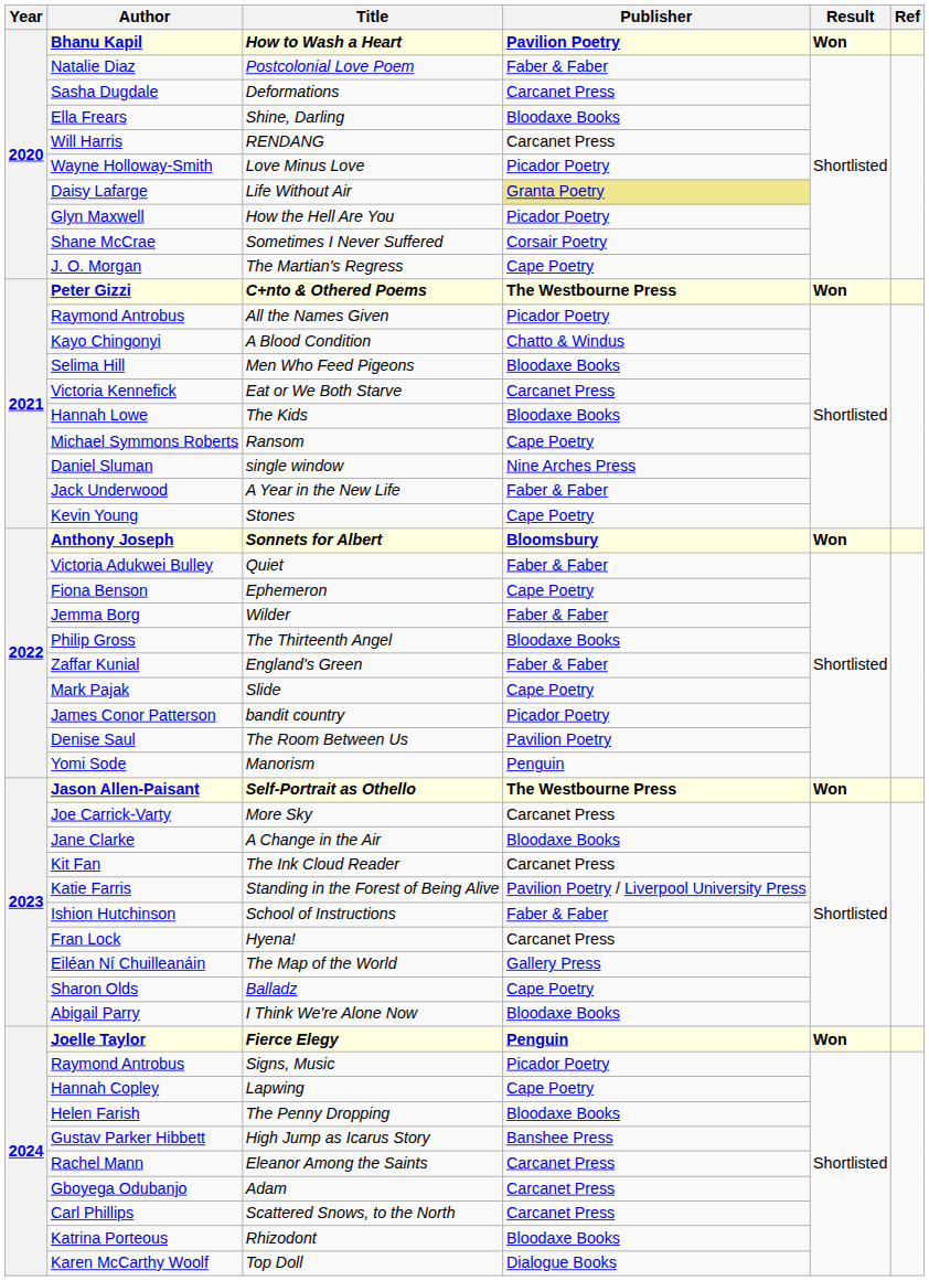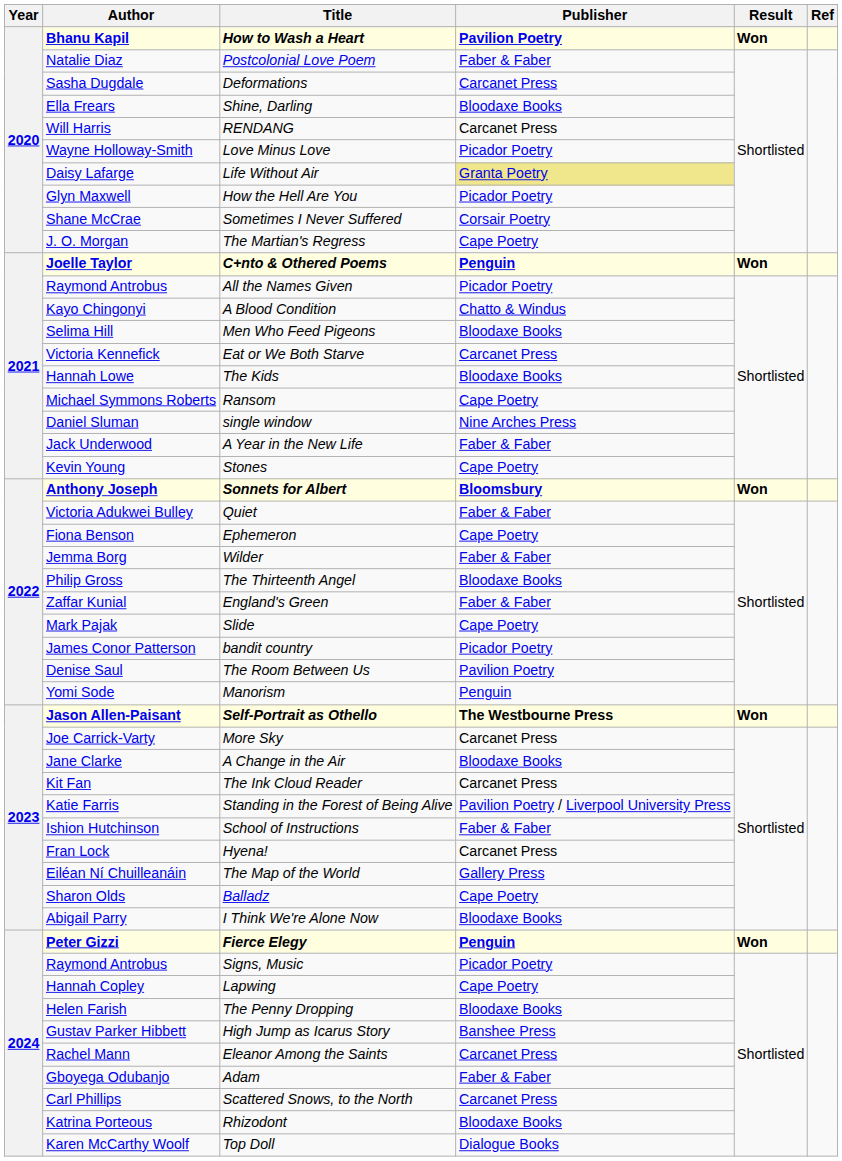 <table class="wikitable sortable">
 <tr>
 <th>Year</th>
 <th>Author</th>
 <th>Title</th>
 <th>Publisher</th>
 <th>Result</th>
 <th>Ref</th>
 </tr>
 <tr style="background-color:lightyellow;">
 <th rowspan="10"><a href='#'>2020</a></th>
 <td><strong><a href='#'>Bhanu Kapil</a></strong></td>
 <td><strong><em>How to Wash a Heart</em></strong></td>
 <td><a href='#'><strong>Pavilion Poetry</strong></a></td>
 <td><strong>Won</strong></td>
 <td></td>
 </tr>
 <tr>
 <td><a href='#'>Natalie Diaz</a></td>
 <td><em><a href='#'>Postcolonial Love Poem</a></em></td>
 <td><a href='#'>Faber & Faber</a></td>
 <td rowspan="9">Shortlisted</td>
 <td rowspan="9"></td>
 </tr>
 <tr>
 <td><a href='#'>Sasha Dugdale</a></td>
 <td><em>Deformations</em></td>
 <td><a href='#'>Carcanet Press</a></td>
 </tr>
 <tr>
 <td><a href='#'>Ella Frears</a></td>
 <td><em>Shine, Darling</em></td>
 <td><a href='#'>Bloodaxe Books</a></td>
 </tr>
 <tr>
 <td><a href='#'>Will Harris</a></td>
 <td><em>RENDANG</em></td>
 <td>Carcanet Press</td>
 </tr>
 <tr>
 <td><a href='#'>Wayne Holloway-Smith</a></td>
 <td><em>Love Minus Love</em></td>
 <td><a href='#'>Picador Poetry</a></td>
 </tr>
 <tr>
 <td><a href='#'>Daisy Lafarge</a></td>
 <td><em>Life Without Air</em></td>
 <td style="background: khaki;"><a href='#'>Granta Poetry</a></td>
 </tr>
 <tr>
 <td><a href='#'>Glyn Maxwell</a></td>
 <td><em>How the Hell Are You</em></td>
 <td><a href='#'>Picador Poetry</a></td>
 </tr>
 <tr>
 <td><a href='#'>Shane McCrae</a></td>
 <td><em>Sometimes I Never Suffered</em></td>
 <td><a href='#'>Corsair Poetry</a></td>
 </tr>
 <tr>
 <td><a href='#'>J. O. Morgan</a></td>
 <td><em>The Martian's Regress</em></td>
 <td><a href='#'>Cape Poetry</a></td>
 </tr>
 <tr style="background-color:lightyellow;">
 <th rowspan="10"><a href='#'>2021</a></th>
-<td><strong><a href='#'>Peter Gizzi</a></strong></td>
+<td><strong><a href='#'>Joelle Taylor</a></strong></td>
 <td><strong><em>C+nto & Othered Poems</em></strong></td>
-<td><strong>The Westbourne Press</strong></td>
+<td><strong><a href='#'>Penguin</a></strong></td>
 <td><strong>Won</strong></td>
 <td><strong><em></em></strong></td>
 </tr>
 <tr>
 <td><a href='#'>Raymond Antrobus</a></td>
 <td><em>All the Names Given</em></td>
 <td><a href='#'>Picador Poetry</a></td>
 <td rowspan="9">Shortlisted</td>
 <td rowspan="9"></td>
 </tr>
 <tr>
 <td><a href='#'>Kayo Chingonyi</a></td>
 <td><em>A Blood Condition</em></td>
 <td><a href='#'>Chatto & Windus</a></td>
 </tr>
 <tr>
 <td><a href='#'>Selima Hill</a></td>
 <td><em>Men Who Feed Pigeons</em></td>
 <td><a href='#'>Bloodaxe Books</a></td>
 </tr>
 <tr>
 <td><a href='#'>Victoria Kennefick</a></td>
 <td><em>Eat or We Both Starve</em></td>
 <td><a href='#'>Carcanet Press</a></td>
 </tr>
 <tr>
 <td><a href='#'>Hannah Lowe</a></td>
 <td><em>The Kids</em></td>
 <td><a href='#'>Bloodaxe Books</a></td>
 </tr>
 <tr>
 <td><a href='#'>Michael Symmons Roberts</a></td>
 <td><em>Ransom</em></td>
 <td><a href='#'>Cape Poetry</a></td>
 </tr>
 <tr>
 <td><a href='#'>Daniel Sluman</a></td>
 <td><em>single window</em></td>
 <td><a href='#'>Nine Arches Press</a></td>
 </tr>
 <tr>
 <td><a href='#'>Jack Underwood</a></td>
 <td><em>A Year in the New Life</em></td>
 <td><a href='#'>Faber & Faber</a></td>
 </tr>
 <tr>
 <td><a href='#'>Kevin Young</a></td>
 <td><em>Stones</em></td>
 <td><a href='#'>Cape Poetry</a></td>
 </tr>
 <tr style="background-color:lightyellow;">
 <th rowspan="10"><a href='#'>2022</a></th>
 <td><strong><a href='#'>Anthony Joseph</a></strong></td>
 <td><strong><em>Sonnets for Albert</em></strong></td>
 <td><a href='#'><strong>Bloomsbury</strong></a></td>
 <td><strong>Won</strong></td>
 <td></td>
 </tr>
 <tr>
 <td><a href='#'>Victoria Adukwei Bulley</a></td>
 <td><em>Quiet</em></td>
 <td><a href='#'>Faber & Faber</a></td>
 <td rowspan="9">Shortlisted</td>
 <td rowspan="9"></td>
 </tr>
 <tr>
 <td><a href='#'>Fiona Benson</a></td>
 <td><em>Ephemeron</em></td>
 <td><a href='#'>Cape Poetry</a></td>
 </tr>
 <tr>
 <td><a href='#'>Jemma Borg</a></td>
 <td><em>Wilder</em></td>
 <td><a href='#'>Faber & Faber</a></td>
 </tr>
 <tr>
 <td><a href='#'>Philip Gross</a></td>
 <td><em>The Thirteenth Angel</em></td>
 <td><a href='#'>Bloodaxe Books</a></td>
 </tr>
 <tr>
 <td><a href='#'>Zaffar Kunial</a></td>
 <td><em>England's Green</em></td>
 <td><a href='#'>Faber & Faber</a></td>
 </tr>
 <tr>
 <td><a href='#'>Mark Pajak</a></td>
 <td><em>Slide</em></td>
 <td><a href='#'>Cape Poetry</a></td>
 </tr>
 <tr>
 <td><a href='#'>James Conor Patterson</a></td>
 <td><em>bandit country</em></td>
 <td><a href='#'>Picador Poetry</a></td>
 </tr>
 <tr>
 <td><a href='#'>Denise Saul</a></td>
 <td><em>The Room Between Us</em></td>
 <td><a href='#'>Pavilion Poetry</a></td>
 </tr>
 <tr>
 <td><a href='#'>Yomi Sode</a></td>
 <td><em>Manorism</em></td>
 <td><a href='#'>Penguin</a></td>
 </tr>
 <tr style="background-color:lightyellow;">
 <th rowspan="10"><a href='#'>2023</a></th>
 <td><strong><a href='#'>Jason Allen-Paisant</a></strong></td>
 <td><strong><em>Self-Portrait as Othello</em></strong></td>
 <td><strong>The Westbourne Press</strong></td>
 <td><strong>Won</strong></td>
 <td></td>
 </tr>
 <tr>
 <td><a href='#'>Joe Carrick-Varty</a></td>
 <td><em>More Sky</em></td>
 <td>Carcanet Press</td>
 <td rowspan="9">Shortlisted</td>
 <td rowspan="9"></td>
 </tr>
 <tr>
 <td><a href='#'>Jane Clarke</a></td>
 <td><em>A Change in the Air</em></td>
 <td><a href='#'>Bloodaxe Books</a></td>
 </tr>
 <tr>
 <td><a href='#'>Kit Fan</a></td>
 <td><em>The Ink Cloud Reader</em></td>
 <td>Carcanet Press</td>
 </tr>
 <tr>
 <td><a href='#'>Katie Farris</a></td>
 <td><em>Standing in the Forest of Being Alive</em></td>
 <td><a href='#'>Pavilion Poetry</a> / <a href='#'>Liverpool University Press</a></td>
 </tr>
 <tr>
 <td><a href='#'>Ishion Hutchinson</a></td>
 <td><em>School of Instructions</em></td>
 <td><a href='#'>Faber & Faber</a></td>
 </tr>
 <tr>
 <td><a href='#'>Fran Lock</a></td>
 <td><em>Hyena!</em></td>
 <td>Carcanet Press</td>
 </tr>
 <tr>
 <td><a href='#'>Eiléan Ní Chuilleanáin</a></td>
 <td><em>The Map of the World</em></td>
 <td><a href='#'>Gallery Press</a></td>
 </tr>
 <tr>
 <td><a href='#'>Sharon Olds</a></td>
 <td><em><a href='#'>Balladz</a></em></td>
 <td><a href='#'>Cape Poetry</a></td>
 </tr>
 <tr>
 <td><a href='#'>Abigail Parry</a></td>
 <td><em>I Think We're Alone Now</em></td>
 <td><a href='#'>Bloodaxe Books</a></td>
 </tr>
 <tr style="background-color:lightyellow;">
 <th rowspan="10"><a href='#'>2024</a></th>
-<td><strong><a href='#'>Joelle Taylor</a></strong></td>
+<td><strong><a href='#'>Peter Gizzi</a></strong></td>
 <td><strong><em>Fierce Elegy</em></strong></td>
 <td><strong><a href='#'>Penguin</a></strong></td>
 <td><strong>Won</strong></td>
 <td></td>
 </tr>
 <tr>
 <td><a href='#'>Raymond Antrobus</a></td>
 <td><em>Signs, Music</em></td>
 <td><a href='#'>Picador Poetry</a></td>
 <td rowspan="9">Shortlisted</td>
 <td rowspan=9></td>
 </tr>
 <tr>
 <td><a href='#'>Hannah Copley</a></td>
 <td><em>Lapwing</em></td>
 <td><a href='#'>Cape Poetry</a></td>
 </tr>
 <tr>
 <td><a href='#'>Helen Farish</a></td>
 <td><em>The Penny Dropping</em></td>
 <td><a href='#'>Bloodaxe Books</a></td>
 </tr>
 <tr>
 <td><a href='#'>Gustav Parker Hibbett</a></td>
 <td><em>High Jump as Icarus Story</em></td>
 <td><a href='#'>Banshee Press</a></td>
 </tr>
 <tr>
 <td><a href='#'>Rachel Mann</a></td>
 <td><em>Eleanor Among the Saints</em></td>
 <td><a href='#'>Carcanet Press</a></td>
 </tr>
 <tr>
 <td><a href='#'>Gboyega Odubanjo</a></td>
 <td><em>Adam</em></td>
-<td><a href='#'>Carcanet Press</a></td>
+<td><a href='#'>Faber & Faber</a></td>
 </tr>
 <tr>
 <td><a href='#'>Carl Phillips</a></td>
 <td><em>Scattered Snows, to the North</em></td>
 <td><a href='#'>Carcanet Press</a></td>
 </tr>
 <tr>
 <td><a href='#'>Katrina Porteous</a></td>
 <td><em>Rhizodont</em></td>
 <td><a href='#'>Bloodaxe Books</a></td>
 </tr>
 <tr>
 <td><a href='#'>Karen McCarthy Woolf</a></td>
 <td><em>Top Doll</em></td>
 <td><a href='#'>Dialogue Books</a></td>
 </tr>
 </table>
